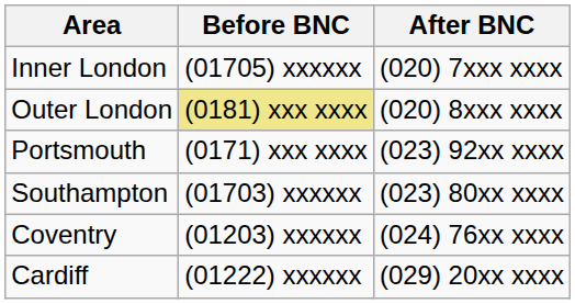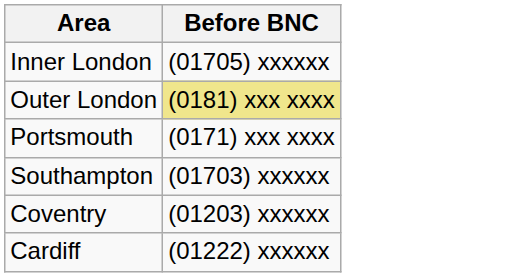 <table class="wikitable">
 <tr>
 <th>Area</th>
 <th>Before BNC</th>
-<th>After BNC</th>
 </tr>
 <tr>
 <td>Inner London</td>
 <td>(01705) xxxxxx</td>
-<td>(020) 7xxx xxxx</td>
 </tr>
 <tr>
 <td>Outer London</td>
 <td style="background: khaki;">(0181) xxx xxxx</td>
-<td>(020) 8xxx xxxx</td>
 </tr>
 <tr>
 <td>Portsmouth</td>
 <td>(0171) xxx xxxx</td>
-<td>(023) 92xx xxxx</td>
 </tr>
 <tr>
 <td>Southampton</td>
 <td>(01703) xxxxxx</td>
-<td>(023) 80xx xxxx</td>
 </tr>
 <tr>
 <td>Coventry</td>
 <td>(01203) xxxxxx</td>
-<td>(024) 76xx xxxx</td>
 </tr>
 <tr>
 <td>Cardiff</td>
 <td>(01222) xxxxxx</td>
-<td>(029) 20xx xxxx</td>
 </tr>
 </table>
